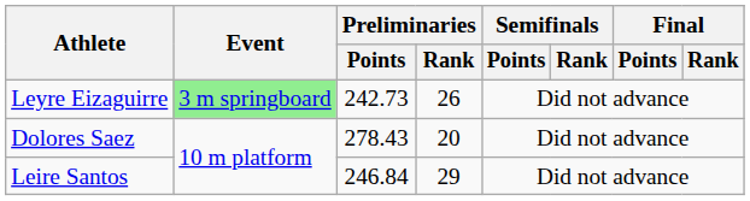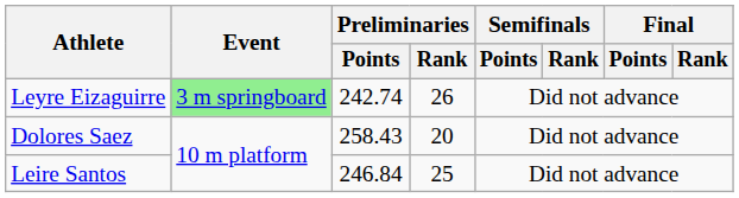 <table class=wikitable style="font-size:90%">
 <tr>
 <th rowspan="2">Athlete</th>
 <th rowspan="2">Event</th>
 <th colspan="2">Preliminaries</th>
 <th colspan="2">Semifinals</th>
 <th colspan="2">Final</th>
 </tr>
 <tr style="font-size:95%">
 <th>Points</th>
 <th>Rank</th>
 <th>Points</th>
 <th>Rank</th>
 <th>Points</th>
 <th>Rank</th>
 </tr>
 <tr align=center>
 <td align=left><a href='#'>Leyre Eizaguirre</a></td>
 <td align=left style="background: lightgreen;"><a href='#'>3 m springboard</a></td>
-<td>242.73</td>
+<td>242.74</td>
 <td>26</td>
 <td colspan=4>Did not advance</td>
 </tr>
 <tr align=center>
 <td align=left><a href='#'>Dolores Saez</a></td>
 <td align=left rowspan=2><a href='#'>10 m platform</a></td>
-<td>278.43</td>
+<td>258.43</td>
 <td>20</td>
 <td colspan=4>Did not advance</td>
 </tr>
 <tr align=center>
 <td align=left><a href='#'>Leire Santos</a></td>
 <td>246.84</td>
-<td>29</td>
+<td>25</td>
 <td colspan=4>Did not advance</td>
 </tr>
 </table>
